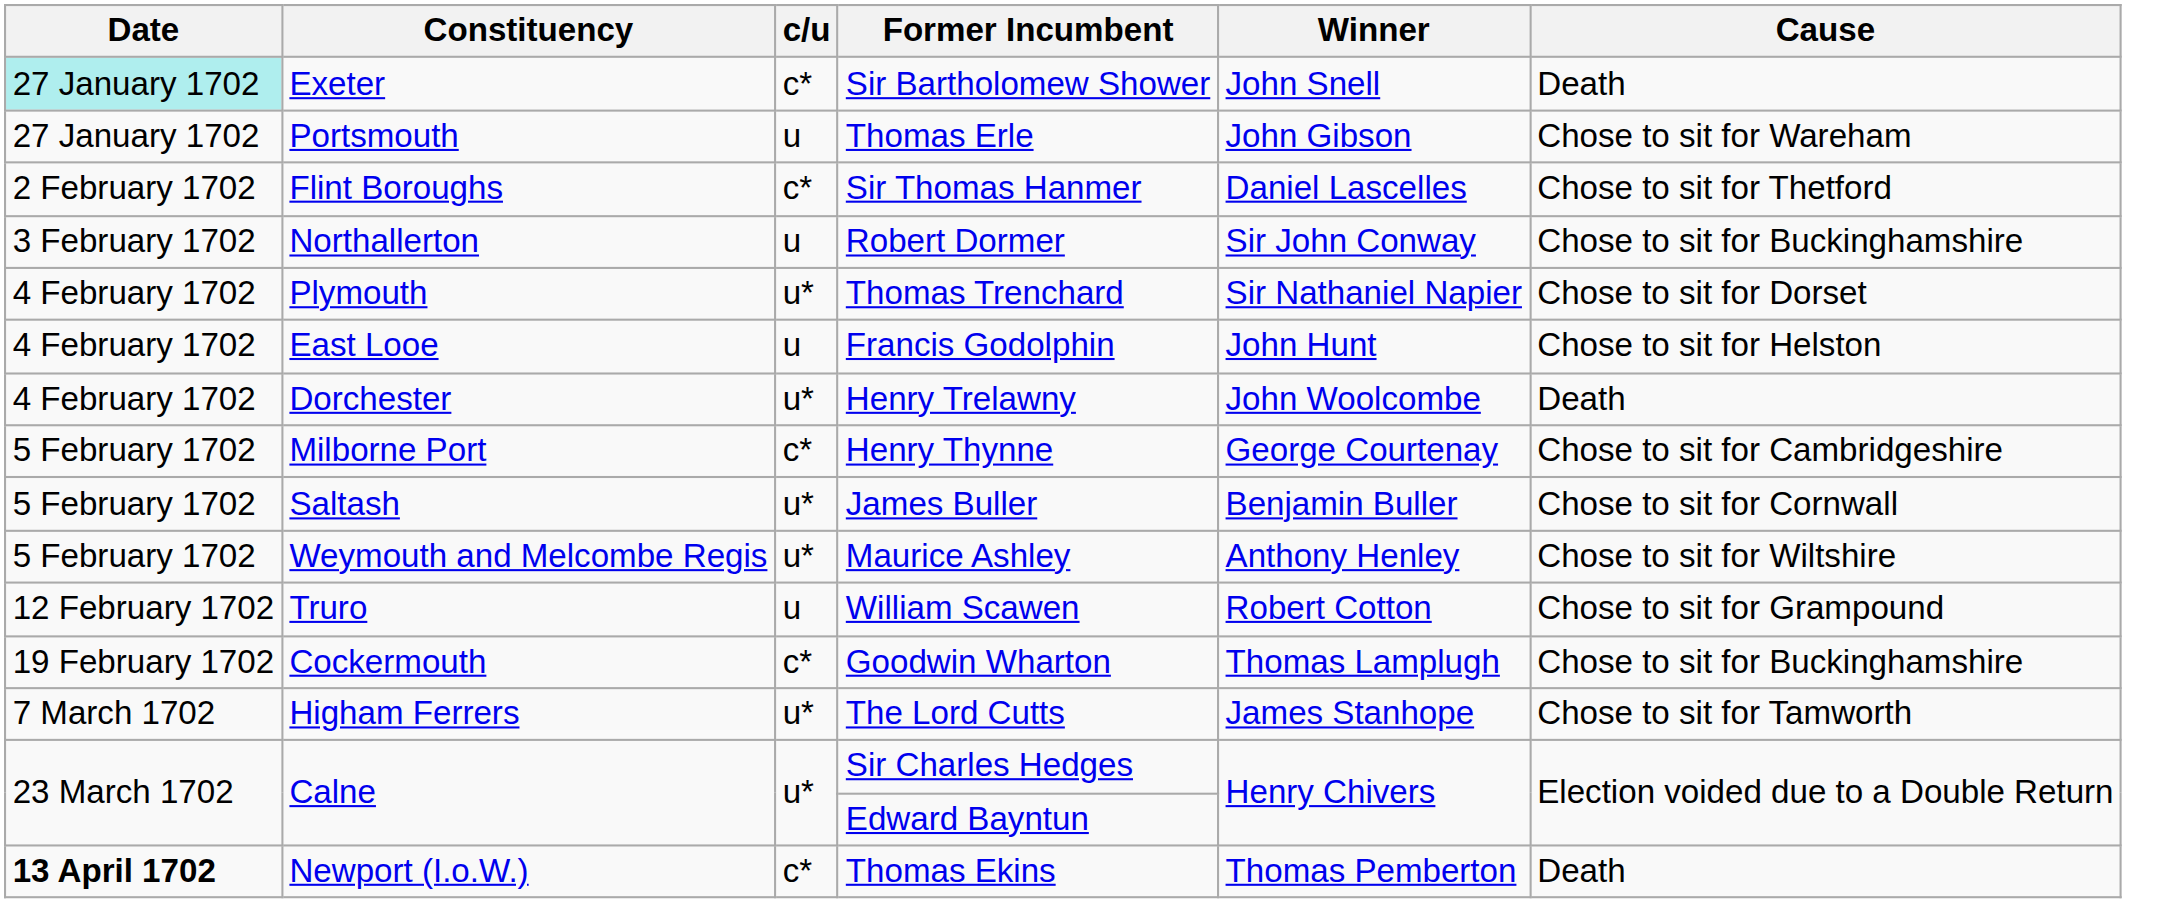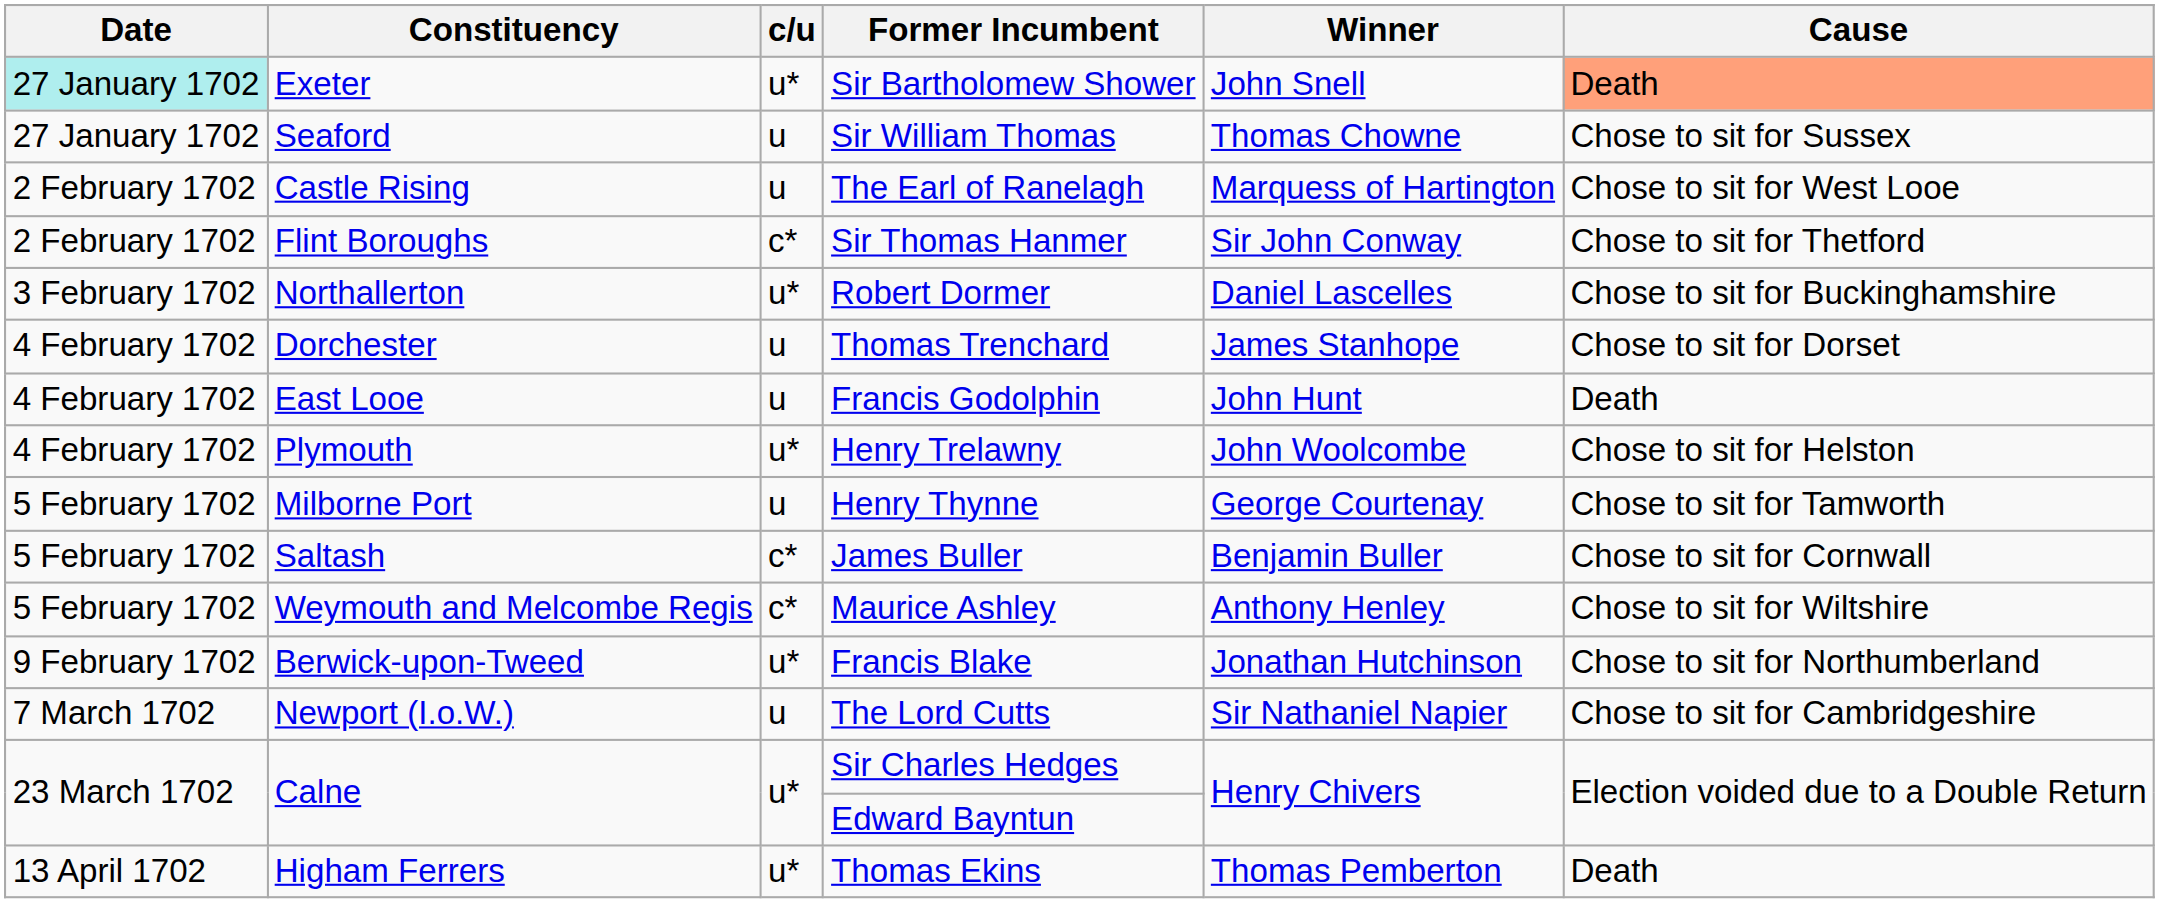 <table class="wikitable">
 <tr>
 <th>Date</th>
 <th>Constituency</th>
 <th>c/u</th>
 <th>Former Incumbent</th>
 <th>Winner</th>
 <th>Cause</th>
 </tr>
 <tr>
 <td style="background: paleturquoise;">27 January 1702</td>
 <td><a href='#'>Exeter</a></td>
-<td>c*</td>
+<td>u*</td>
 <td><a href='#'>Sir Bartholomew Shower</a></td>
 <td><a href='#'>John Snell</a></td>
-<td>Death</td>
+<td style="background: lightsalmon;">Death</td>
 </tr>
 <tr>
 <td>27 January 1702</td>
-<td><a href='#'>Portsmouth</a></td>
+<td><a href='#'>Seaford</a></td>
 <td>u</td>
-<td><a href='#'>Thomas Erle</a></td>
-<td><a href='#'>John Gibson</a></td>
-<td>Chose to sit for Wareham</td>
+<td><a href='#'>Sir William Thomas</a></td>
+<td><a href='#'>Thomas Chowne</a></td>
+<td>Chose to sit for Sussex</td>
+</tr>
+<tr>
+<td>2 February 1702</td>
+<td><a href='#'>Castle Rising</a></td>
+<td>u</td>
+<td><a href='#'>The Earl of Ranelagh</a></td>
+<td><a href='#'>Marquess of Hartington</a></td>
+<td>Chose to sit for West Looe</td>
 </tr>
 <tr>
 <td>2 February 1702</td>
 <td><a href='#'>Flint Boroughs</a></td>
 <td>c*</td>
 <td><a href='#'>Sir Thomas Hanmer</a></td>
-<td><a href='#'>Daniel Lascelles</a></td>
+<td><a href='#'>Sir John Conway</a></td>
 <td>Chose to sit for Thetford</td>
 </tr>
 <tr>
 <td>3 February 1702</td>
 <td><a href='#'>Northallerton</a></td>
-<td>u</td>
+<td>u*</td>
 <td><a href='#'>Robert Dormer</a></td>
-<td><a href='#'>Sir John Conway</a></td>
+<td><a href='#'>Daniel Lascelles</a></td>
 <td>Chose to sit for Buckinghamshire</td>
 </tr>
 <tr>
 <td>4 February 1702</td>
-<td><a href='#'>Plymouth</a></td>
-<td>u*</td>
+<td><a href='#'>Dorchester</a></td>
+<td>u</td>
 <td><a href='#'>Thomas Trenchard</a></td>
-<td><a href='#'>Sir Nathaniel Napier</a></td>
+<td><a href='#'>James Stanhope</a></td>
 <td>Chose to sit for Dorset</td>
 </tr>
 <tr>
 <td>4 February 1702</td>
 <td><a href='#'>East Looe</a></td>
 <td>u</td>
 <td><a href='#'>Francis Godolphin</a></td>
 <td><a href='#'>John Hunt</a></td>
-<td>Chose to sit for Helston</td>
+<td>Death</td>
 </tr>
 <tr>
 <td>4 February 1702</td>
-<td><a href='#'>Dorchester</a></td>
+<td><a href='#'>Plymouth</a></td>
 <td>u*</td>
 <td><a href='#'>Henry Trelawny</a></td>
 <td><a href='#'>John Woolcombe</a></td>
-<td>Death</td>
+<td>Chose to sit for Helston</td>
 </tr>
 <tr>
 <td>5 February 1702</td>
 <td><a href='#'>Milborne Port</a></td>
-<td>c*</td>
+<td>u</td>
 <td><a href='#'>Henry Thynne</a></td>
 <td><a href='#'>George Courtenay</a></td>
-<td>Chose to sit for Cambridgeshire</td>
+<td>Chose to sit for Tamworth</td>
 </tr>
 <tr>
 <td>5 February 1702</td>
 <td><a href='#'>Saltash</a></td>
-<td>u*</td>
+<td>c*</td>
 <td><a href='#'>James Buller</a></td>
 <td><a href='#'>Benjamin Buller</a></td>
 <td>Chose to sit for Cornwall</td>
 </tr>
 <tr>
 <td>5 February 1702</td>
 <td><a href='#'>Weymouth and Melcombe Regis</a></td>
-<td>u*</td>
+<td>c*</td>
 <td><a href='#'>Maurice Ashley</a></td>
 <td><a href='#'>Anthony Henley</a></td>
 <td>Chose to sit for Wiltshire</td>
 </tr>
 <tr>
-<td>12 February 1702</td>
-<td><a href='#'>Truro</a></td>
-<td>u</td>
-<td><a href='#'>William Scawen</a></td>
-<td><a href='#'>Robert Cotton</a></td>
-<td>Chose to sit for Grampound</td>
-</tr>
-<tr>
-<td>19 February 1702</td>
-<td><a href='#'>Cockermouth</a></td>
-<td>c*</td>
-<td><a href='#'>Goodwin Wharton</a></td>
-<td><a href='#'>Thomas Lamplugh</a></td>
-<td>Chose to sit for Buckinghamshire</td>
+<td>9 February 1702</td>
+<td><a href='#'>Berwick-upon-Tweed</a></td>
+<td>u*</td>
+<td><a href='#'>Francis Blake</a></td>
+<td><a href='#'>Jonathan Hutchinson</a></td>
+<td>Chose to sit for Northumberland</td>
 </tr>
 <tr>
 <td>7 March 1702</td>
-<td><a href='#'>Higham Ferrers</a></td>
-<td>u*</td>
+<td><a href='#'>Newport (I.o.W.)</a></td>
+<td>u</td>
 <td><a href='#'>The Lord Cutts</a></td>
-<td><a href='#'>James Stanhope</a></td>
-<td>Chose to sit for Tamworth</td>
+<td><a href='#'>Sir Nathaniel Napier</a></td>
+<td>Chose to sit for Cambridgeshire</td>
 </tr>
 <tr>
 <td rowspan=2>23 March 1702</td>
 <td rowspan=2><a href='#'>Calne</a></td>
 <td rowspan=2>u*</td>
 <td><a href='#'>Sir Charles Hedges</a></td>
 <td rowspan=2><a href='#'>Henry Chivers</a></td>
 <td rowspan=2>Election voided due to a Double Return</td>
 </tr>
 <tr>
 <td><a href='#'>Edward Bayntun</a></td>
 </tr>
 <tr>
-<td><strong>13 April 1702</strong></td>
-<td><a href='#'>Newport (I.o.W.)</a></td>
-<td>c*</td>
+<td>13 April 1702</td>
+<td><a href='#'>Higham Ferrers</a></td>
+<td>u*</td>
 <td><a href='#'>Thomas Ekins</a></td>
 <td><a href='#'>Thomas Pemberton</a></td>
 <td>Death</td>
 </tr>
 </table>
